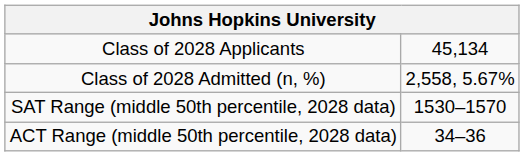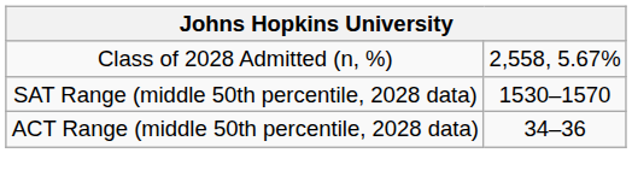 <table style="text-align:center; float:right; font-size:85%; margin-left:2em; margin:10px;" class="wikitable">
 <tr>
 <th colspan="2">Johns Hopkins University</th>
-</tr>
-<tr>
-<td>Class of 2028 Applicants</td>
-<td style="text-align:center;">45,134</td>
 </tr>
 <tr>
 <td>Class of 2028 Admitted (n, %)</td>
 <td style="text-align:center;">2,558, 5.67%</td>
 </tr>
 <tr>
 <td>SAT Range (middle 50th percentile, 2028 data)</td>
 <td style="text-align:center;">1530–1570</td>
 </tr>
 <tr>
 <td>ACT Range (middle 50th percentile, 2028 data)</td>
 <td style="text-align:center;">34–36</td>
 </tr>
 </table>
